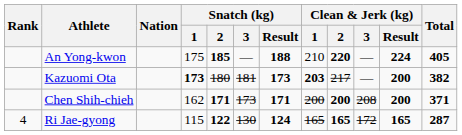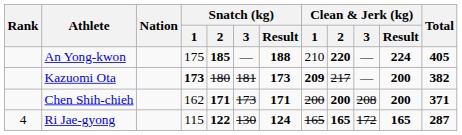 <table class="wikitable sortable" style="text-align:center;">
 <tr>
 <th rowspan=2>Rank</th>
 <th rowspan=2>Athlete</th>
 <th rowspan=2>Nation</th>
 <th colspan=4>Snatch (kg)</th>
 <th colspan=4>Clean & Jerk (kg)</th>
 <th rowspan=2>Total</th>
 </tr>
 <tr>
 <th>1</th>
 <th>2</th>
 <th>3</th>
 <th>Result</th>
 <th>1</th>
 <th>2</th>
 <th>3</th>
 <th>Result</th>
 </tr>
 <tr>
 <td></td>
 <td align=left><a href='#'>An Yong-kwon</a></td>
 <td align=left></td>
 <td>175</td>
 <td><strong>185</strong></td>
 <td>—</td>
 <td><strong>188</strong></td>
 <td>210</td>
 <td><strong>220</strong></td>
 <td>—</td>
 <td><strong>224</strong></td>
 <td><strong>405</strong></td>
 </tr>
 <tr>
 <td></td>
 <td align=left><a href='#'>Kazuomi Ota</a></td>
 <td align=left></td>
 <td><strong>173</strong></td>
 <td><s>180</s></td>
 <td><s>181</s></td>
 <td><strong>173</strong></td>
-<td><strong>203</strong></td>
+<td><strong>209</strong></td>
 <td><s>217</s></td>
 <td>—</td>
 <td><strong>200</strong></td>
 <td><strong>382</strong></td>
 </tr>
 <tr>
 <td></td>
 <td align=left><a href='#'>Chen Shih-chieh</a></td>
 <td align=left></td>
 <td>162</td>
 <td><strong>171</strong></td>
 <td><s>173</s></td>
 <td><strong>171</strong></td>
 <td><s>200</s></td>
 <td><strong>200</strong></td>
 <td><s>208</s></td>
 <td><strong>200</strong></td>
 <td><strong>371</strong></td>
 </tr>
 <tr>
 <td>4</td>
 <td align=left><a href='#'>Ri Jae-gyong</a></td>
 <td align=left></td>
 <td>115</td>
 <td><strong>122</strong></td>
 <td><s>130</s></td>
 <td><strong>124</strong></td>
 <td><s>165</s></td>
 <td><strong>165</strong></td>
 <td><s>172</s></td>
 <td><strong>165</strong></td>
 <td><strong>287</strong></td>
 </tr>
 </table>
